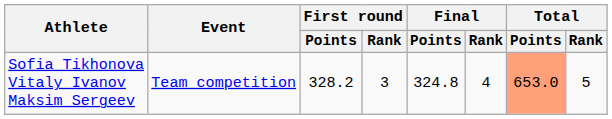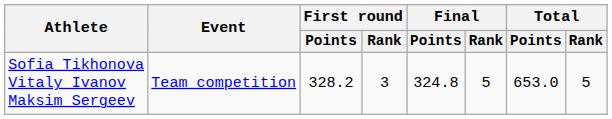 <table class="wikitable" style="font-size:90%">
 <tr>
 <th rowspan=2>Athlete</th>
 <th rowspan=2>Event</th>
 <th colspan=2>First round</th>
 <th colspan=2>Final</th>
 <th colspan=2>Total</th>
 </tr>
 <tr style="font-size:95%">
 <th>Points</th>
 <th>Rank</th>
 <th>Points</th>
 <th>Rank</th>
 <th>Points</th>
 <th>Rank</th>
 </tr>
 <tr align=center>
 <td align=left><a href='#'>Sofia Tikhonova</a><br><a href='#'>Vitaly Ivanov</a><br><a href='#'>Maksim Sergeev</a></td>
 <td align=left><a href='#'>Team competition</a></td>
 <td>328.2</td>
 <td>3</td>
 <td>324.8</td>
-<td>4</td>
-<td style="background: lightsalmon;">653.0</td>
+<td>5</td>
+<td>653.0</td>
 <td>5</td>
 </tr>
 </table>
